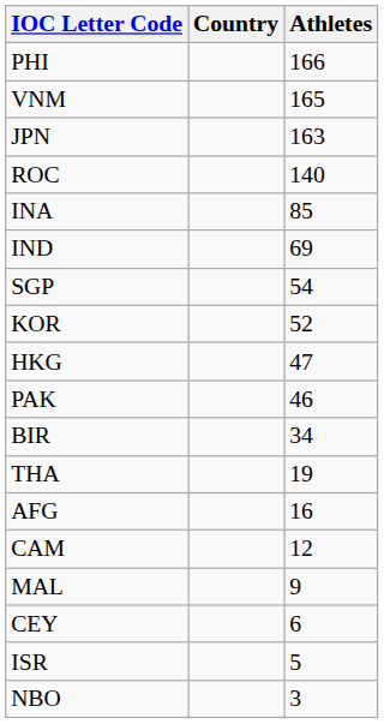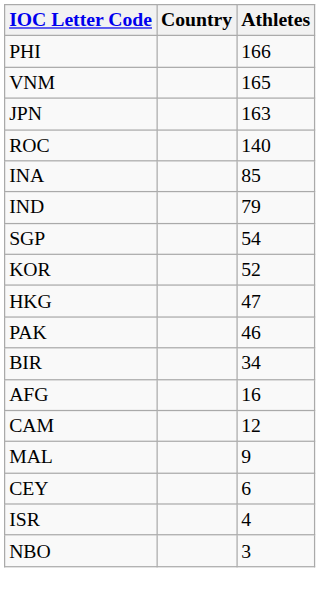 <table class="wikitable collapsible collapsed sortable" style="border:0;">
 <tr>
 <th><a href='#'>IOC Letter Code</a></th>
 <th>Country</th>
 <th>Athletes</th>
 </tr>
 <tr>
 <td>PHI</td>
 <td></td>
 <td>166</td>
 </tr>
 <tr>
 <td>VNM</td>
 <td></td>
 <td>165</td>
 </tr>
 <tr>
 <td>JPN</td>
 <td></td>
 <td>163</td>
 </tr>
 <tr>
 <td>ROC</td>
 <td></td>
 <td>140</td>
 </tr>
 <tr>
 <td>INA</td>
 <td></td>
 <td>85</td>
 </tr>
 <tr>
 <td>IND</td>
 <td></td>
-<td>69</td>
+<td>79</td>
 </tr>
 <tr>
 <td>SGP</td>
 <td></td>
 <td>54</td>
 </tr>
 <tr>
 <td>KOR</td>
 <td></td>
 <td>52</td>
 </tr>
 <tr>
 <td>HKG</td>
 <td></td>
 <td>47</td>
 </tr>
 <tr>
 <td>PAK</td>
 <td></td>
 <td>46</td>
 </tr>
 <tr>
 <td>BIR</td>
 <td></td>
 <td>34</td>
 </tr>
 <tr>
-<td>THA</td>
-<td></td>
-<td>19</td>
-</tr>
-<tr>
 <td>AFG</td>
 <td></td>
 <td>16</td>
 </tr>
 <tr>
 <td>CAM</td>
 <td></td>
 <td>12</td>
 </tr>
 <tr>
 <td>MAL</td>
 <td></td>
 <td>9</td>
 </tr>
 <tr>
 <td>CEY</td>
 <td></td>
 <td>6</td>
 </tr>
 <tr>
 <td>ISR</td>
 <td></td>
-<td>5</td>
+<td>4</td>
 </tr>
 <tr>
 <td>NBO</td>
 <td></td>
 <td>3</td>
 </tr>
 <tr>
 </tr>
 </table>
